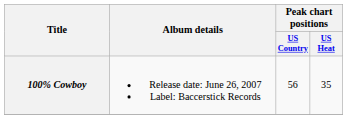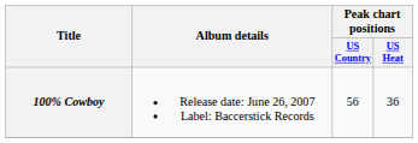 <table class="wikitable plainrowheaders" style="text-align:center;">
 <tr>
 <th rowspan="2" style="width:10em;">Title</th>
 <th rowspan="2" style="width:16em;">Album details</th>
 <th colspan="2">Peak chart<br>positions</th>
 </tr>
 <tr style="font-size:smaller;">
 <th width="45"><a href='#'>US Country</a><br></th>
 <th width="45"><a href='#'>US<br>Heat</a><br></th>
 </tr>
 <tr>
 <th scope="row"><em>100% Cowboy</em></th>
 <td><br><ul><li>Release date: June 26, 2007</li><li>Label: Baccerstick Records</li></ul></td>
 <td>56</td>
-<td>35</td>
+<td>36</td>
 </tr>
 <tr>
 </tr>
 </table>
